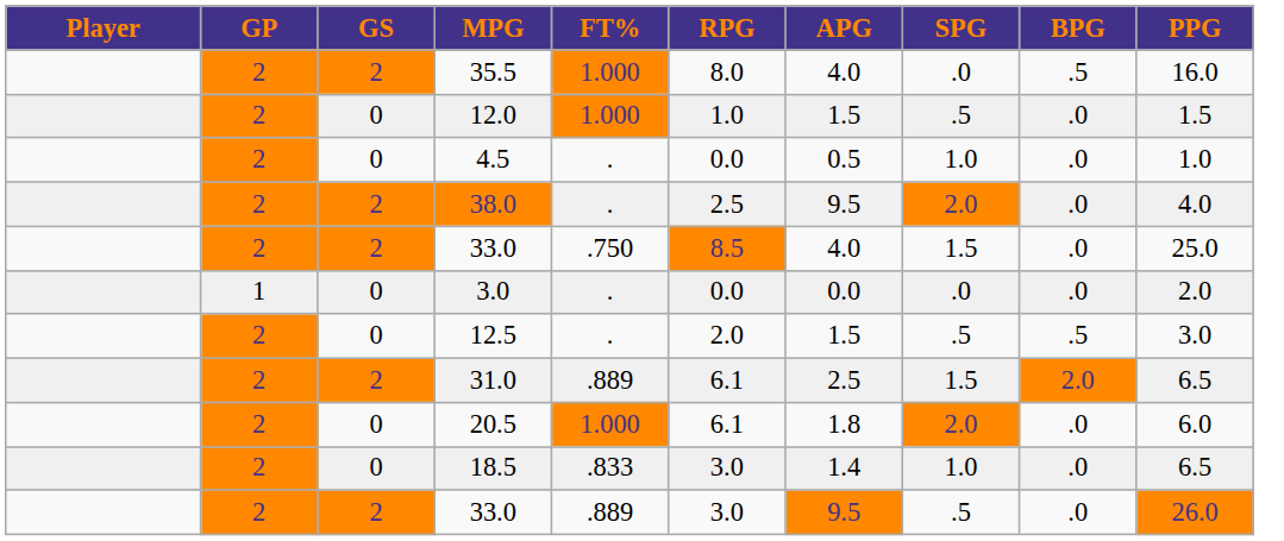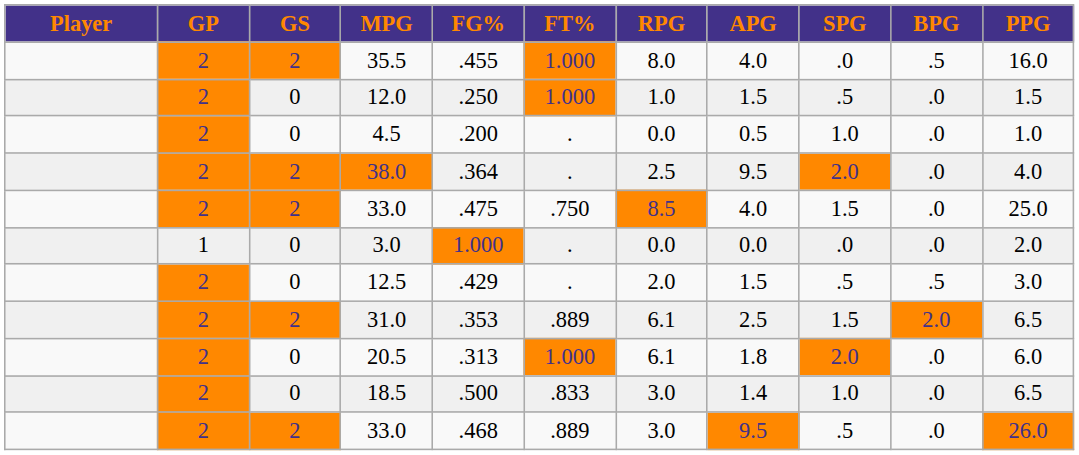 <table class="wikitable sortable" style="font-size:90%; text-align:center; white-space:nowrap;">
 <tr>
 <th style="background:#423189;color:#FF8800;" width="10%">Player</th>
 <th style="background:#423189;color:#FF8800;" width="6%">GP</th>
 <th style="background:#423189;color:#FF8800;" width="6%">GS</th>
 <th style="background:#423189;color:#FF8800;" width="6%">MPG</th>
+<th style="background:#423189;color:#FF8800;" width="6%">FG%</th>
 <th style="background:#423189;color:#FF8800;" width="6%">FT%</th>
 <th style="background:#423189;color:#FF8800;" width="6%">RPG</th>
 <th style="background:#423189;color:#FF8800;" width="6%">APG</th>
 <th style="background:#423189;color:#FF8800;" width="6%">SPG</th>
 <th style="background:#423189;color:#FF8800;" width="6%">BPG</th>
 <th style="background:#423189;color:#FF8800;" width="6%">PPG</th>
 </tr>
 <tr align="center" bgcolor="">
 <td></td>
 <td style="background:#FF8800;color:#423189;">2</td>
 <td style="background:#FF8800;color:#423189;">2</td>
 <td>35.5</td>
+<td>.455</td>
 <td style="background:#FF8800;color:#423189;">1.000</td>
 <td>8.0</td>
 <td>4.0</td>
 <td>.0</td>
 <td>.5</td>
 <td>16.0</td>
 </tr>
 <tr align="center" bgcolor="#f0f0f0">
 <td></td>
 <td style="background:#FF8800;color:#423189;">2</td>
 <td>0</td>
 <td>12.0</td>
+<td>.250</td>
 <td style="background:#FF8800;color:#423189;">1.000</td>
 <td>1.0</td>
 <td>1.5</td>
 <td>.5</td>
 <td>.0</td>
 <td>1.5</td>
 </tr>
 <tr align="center" bgcolor="">
 <td></td>
 <td style="background:#FF8800;color:#423189;">2</td>
 <td>0</td>
 <td>4.5</td>
+<td>.200</td>
 <td>.</td>
 <td>0.0</td>
 <td>0.5</td>
 <td>1.0</td>
 <td>.0</td>
 <td>1.0</td>
 </tr>
 <tr align="center" bgcolor="#f0f0f0">
 <td></td>
 <td style="background:#FF8800;color:#423189;">2</td>
 <td style="background:#FF8800;color:#423189;">2</td>
 <td style="background:#FF8800;color:#423189;">38.0</td>
+<td>.364</td>
 <td>.</td>
 <td>2.5</td>
 <td>9.5</td>
 <td style="background:#FF8800;color:#423189;">2.0</td>
 <td>.0</td>
 <td>4.0</td>
 </tr>
 <tr align="center" bgcolor="">
 <td></td>
 <td style="background:#FF8800;color:#423189;">2</td>
 <td style="background:#FF8800;color:#423189;">2</td>
 <td>33.0</td>
+<td>.475</td>
 <td>.750</td>
 <td style="background:#FF8800;color:#423189;">8.5</td>
 <td>4.0</td>
 <td>1.5</td>
 <td>.0</td>
 <td>25.0</td>
 </tr>
 <tr align="center" bgcolor="#f0f0f0">
 <td></td>
 <td>1</td>
 <td>0</td>
 <td>3.0</td>
+<td style="background:#FF8800;color:#423189;">1.000</td>
 <td>.</td>
 <td>0.0</td>
 <td>0.0</td>
 <td>.0</td>
 <td>.0</td>
 <td>2.0</td>
 </tr>
 <tr align="center" bgcolor="">
 <td></td>
 <td style="background:#FF8800;color:#423189;">2</td>
 <td>0</td>
 <td>12.5</td>
+<td>.429</td>
 <td>.</td>
 <td>2.0</td>
 <td>1.5</td>
 <td>.5</td>
 <td>.5</td>
 <td>3.0</td>
 </tr>
 <tr align="center" bgcolor="#f0f0f0">
 <td></td>
 <td style="background:#FF8800;color:#423189;">2</td>
 <td style="background:#FF8800;color:#423189;">2</td>
 <td>31.0</td>
+<td>.353</td>
 <td>.889</td>
 <td>6.1</td>
 <td>2.5</td>
 <td>1.5</td>
 <td style="background:#FF8800;color:#423189;">2.0</td>
 <td>6.5</td>
 </tr>
 <tr align="center" bgcolor="">
 <td></td>
 <td style="background:#FF8800;color:#423189;">2</td>
 <td>0</td>
 <td>20.5</td>
+<td>.313</td>
 <td style="background:#FF8800;color:#423189;">1.000</td>
 <td>6.1</td>
 <td>1.8</td>
 <td style="background:#FF8800;color:#423189;">2.0</td>
 <td>.0</td>
 <td>6.0</td>
 </tr>
 <tr align="center" bgcolor="#f0f0f0">
 <td></td>
 <td style="background:#FF8800;color:#423189;">2</td>
 <td>0</td>
 <td>18.5</td>
+<td>.500</td>
 <td>.833</td>
 <td>3.0</td>
 <td>1.4</td>
 <td>1.0</td>
 <td>.0</td>
 <td>6.5</td>
 </tr>
 <tr align="center" bgcolor="">
 <td></td>
 <td style="background:#FF8800;color:#423189;">2</td>
 <td style="background:#FF8800;color:#423189;">2</td>
 <td>33.0</td>
+<td>.468</td>
 <td>.889</td>
 <td>3.0</td>
 <td style="background:#FF8800;color:#423189;">9.5</td>
 <td>.5</td>
 <td>.0</td>
 <td style="background:#FF8800;color:#423189;">26.0</td>
 </tr>
 </table>
